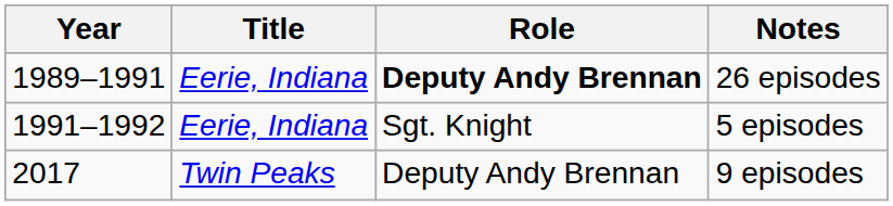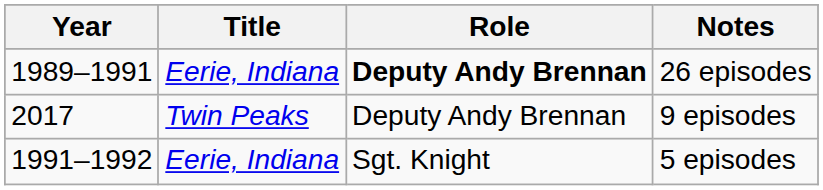 <table class="wikitable sortable">
 <tr>
 <th>Year</th>
 <th>Title</th>
 <th>Role</th>
 <th>Notes</th>
 </tr>
 <tr>
 <td>1989–1991</td>
 <td><em><a href='#'>Eerie, Indiana</a></em></td>
 <td><strong>Deputy Andy Brennan</strong></td>
 <td>26 episodes</td>
 </tr>
 <tr>
+<td>2017</td>
+<td><em><a href='#'>Twin Peaks</a></em></td>
+<td>Deputy Andy Brennan</td>
+<td>9 episodes</td>
+</tr>
+<tr>
 <td>1991–1992</td>
 <td><em><a href='#'>Eerie, Indiana</a></em></td>
 <td>Sgt. Knight</td>
 <td>5 episodes</td>
 </tr>
-<tr>
-<td>2017</td>
-<td><em><a href='#'>Twin Peaks</a></em></td>
-<td>Deputy Andy Brennan</td>
-<td>9 episodes</td>
-</tr>
 </table>
